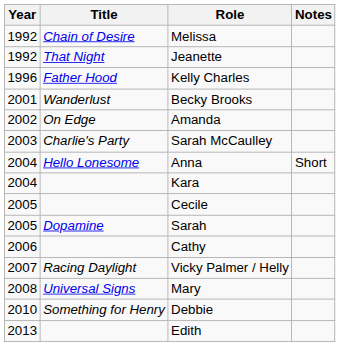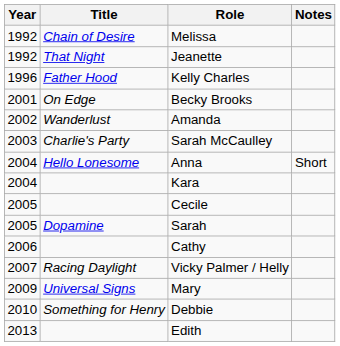 <table class="wikitable sortable">
 <tr>
 <th>Year</th>
 <th>Title</th>
 <th>Role</th>
 <th class="unsortable">Notes</th>
 </tr>
 <tr>
 <td>1992</td>
 <td><em><a href='#'>Chain of Desire</a></em></td>
 <td>Melissa</td>
 <td></td>
 </tr>
 <tr>
 <td>1992</td>
 <td><em><a href='#'>That Night</a></em></td>
 <td>Jeanette</td>
 <td></td>
 </tr>
 <tr>
 <td>1996</td>
 <td><em><a href='#'>Father Hood</a></em></td>
 <td>Kelly Charles</td>
 <td></td>
 </tr>
 <tr>
 <td>2001</td>
-<td><em>Wanderlust</em></td>
+<td><em>On Edge</em></td>
 <td>Becky Brooks</td>
 <td></td>
 </tr>
 <tr>
 <td>2002</td>
-<td><em>On Edge</em></td>
+<td><em>Wanderlust</em></td>
 <td>Amanda</td>
 <td></td>
 </tr>
 <tr>
 <td>2003</td>
 <td><em>Charlie's Party</em></td>
 <td>Sarah McCaulley</td>
 <td></td>
 </tr>
 <tr>
 <td>2004</td>
 <td><em><a href='#'>Hello Lonesome</a></em></td>
 <td>Anna</td>
 <td>Short</td>
 </tr>
 <tr>
 <td>2004</td>
 <td><em></em></td>
 <td>Kara</td>
 <td></td>
 </tr>
 <tr>
 <td>2005</td>
 <td><em></em></td>
 <td>Cecile</td>
 <td></td>
 </tr>
 <tr>
 <td>2005</td>
 <td><em><a href='#'>Dopamine</a></em></td>
 <td>Sarah</td>
 <td></td>
 </tr>
 <tr>
 <td>2006</td>
 <td><em></em></td>
 <td>Cathy</td>
 <td></td>
 </tr>
 <tr>
 <td>2007</td>
 <td><em>Racing Daylight</em></td>
 <td>Vicky Palmer / Helly</td>
 <td></td>
 </tr>
 <tr>
-<td>2008</td>
+<td>2009</td>
 <td><em><a href='#'>Universal Signs</a></em></td>
 <td>Mary</td>
 <td></td>
 </tr>
 <tr>
 <td>2010</td>
 <td><em>Something for Henry</em></td>
 <td>Debbie</td>
 <td></td>
 </tr>
 <tr>
 <td>2013</td>
 <td><em></em></td>
 <td>Edith</td>
 <td></td>
 </tr>
 </table>
